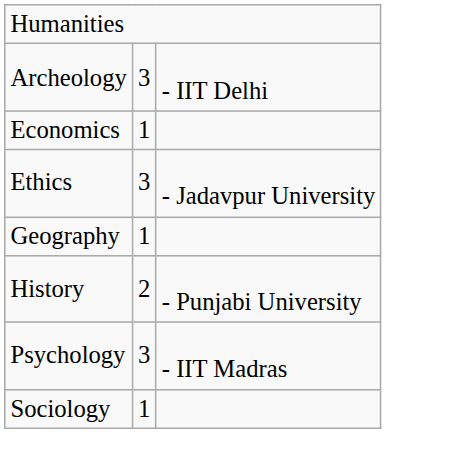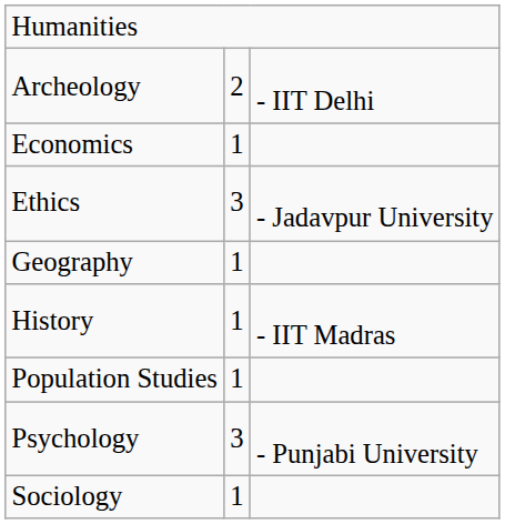 <table class="wikitable">
 <tr>
 <td colspan="3">Humanities</td>
 </tr>
 <tr>
 <td>Archeology</td>
-<td>3</td>
+<td>2</td>
 <td><br>- IIT Delhi</td>
 </tr>
 <tr>
 <td>Economics</td>
 <td>1</td>
 <td></td>
 </tr>
 <tr>
 <td>Ethics</td>
 <td>3</td>
 <td><br>- Jadavpur University</td>
 </tr>
 <tr>
 <td>Geography</td>
 <td>1</td>
 <td></td>
 </tr>
 <tr>
 <td>History</td>
-<td>2</td>
-<td><br>- Punjabi University</td>
+<td>1</td>
+<td><br>- IIT Madras</td>
+</tr>
+<tr>
+<td>Population Studies</td>
+<td>1</td>
+<td></td>
 </tr>
 <tr>
 <td>Psychology</td>
 <td>3</td>
-<td><br>- IIT Madras</td>
+<td><br>- Punjabi University</td>
 </tr>
 <tr>
 <td>Sociology</td>
 <td>1</td>
 <td></td>
 </tr>
 </table>
